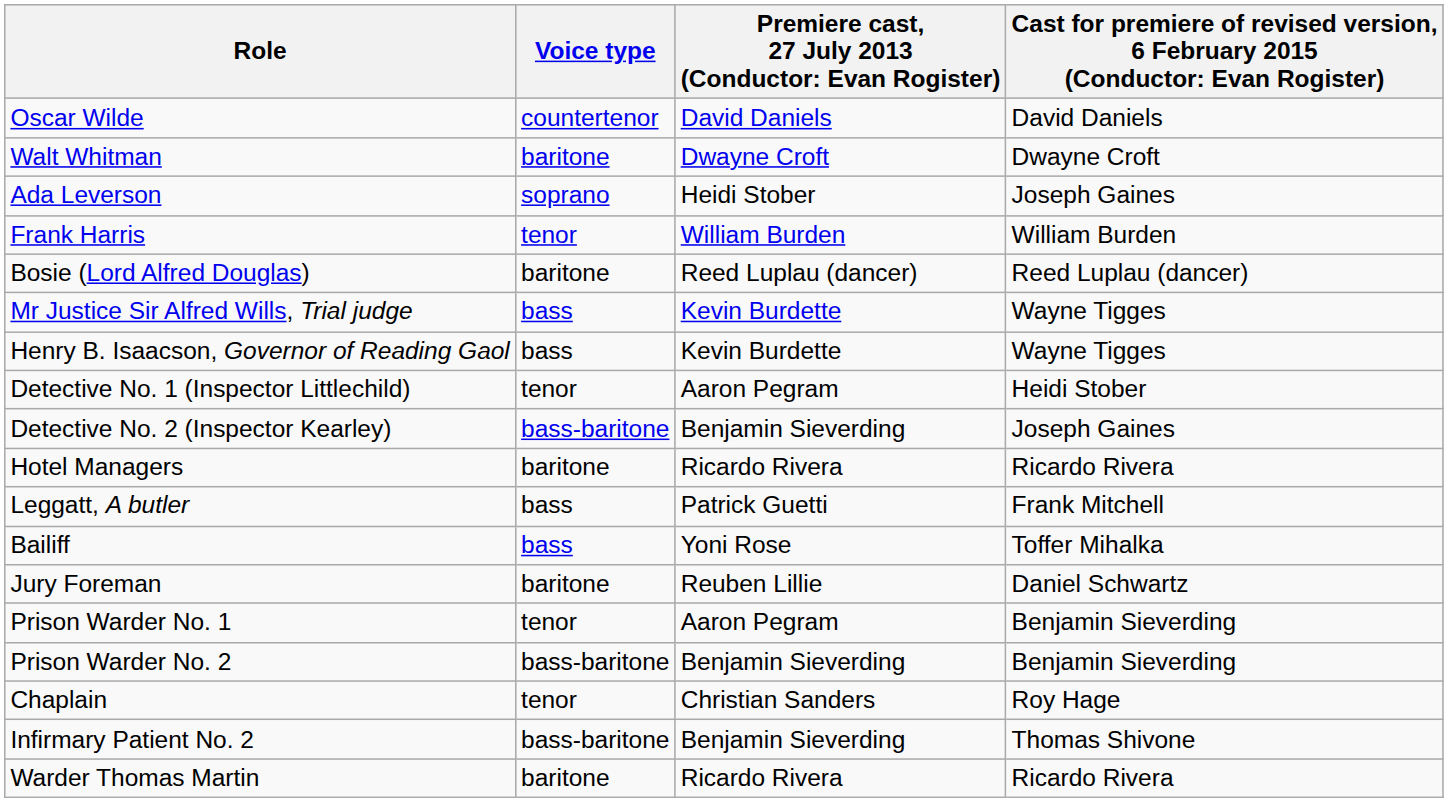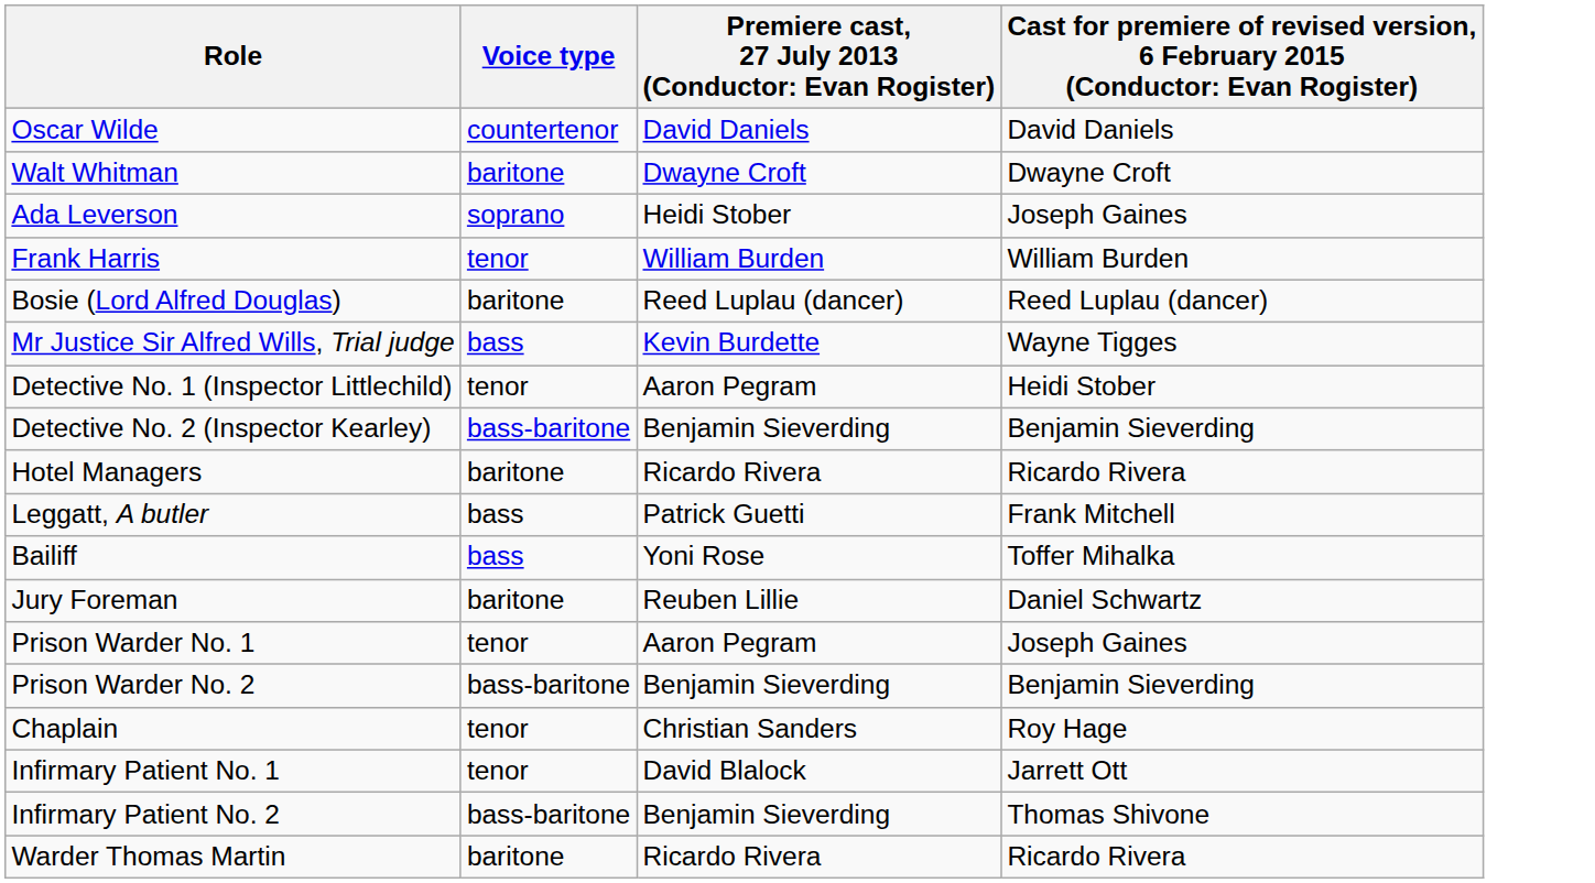 <table class="wikitable">
 <tr>
 <th>Role</th>
 <th><a href='#'>Voice type</a></th>
 <th>Premiere cast,<br>27 July 2013<br>(Conductor: Evan Rogister)</th>
 <th>Cast for premiere of revised version,<br>6 February 2015<br>(Conductor: Evan Rogister)</th>
 </tr>
 <tr>
 <td><a href='#'>Oscar Wilde</a></td>
 <td><a href='#'>countertenor</a></td>
 <td><a href='#'>David Daniels</a></td>
 <td>David Daniels</td>
 </tr>
 <tr>
 <td><a href='#'>Walt Whitman</a></td>
 <td><a href='#'>baritone</a></td>
 <td><a href='#'>Dwayne Croft</a></td>
 <td>Dwayne Croft</td>
 </tr>
 <tr>
 <td><a href='#'>Ada Leverson</a></td>
 <td><a href='#'>soprano</a></td>
 <td>Heidi Stober</td>
 <td>Joseph Gaines</td>
 </tr>
 <tr>
 <td><a href='#'>Frank Harris</a></td>
 <td><a href='#'>tenor</a></td>
 <td><a href='#'>William Burden</a></td>
 <td>William Burden</td>
 </tr>
 <tr>
 <td>Bosie (<a href='#'>Lord Alfred Douglas</a>)</td>
 <td>baritone</td>
 <td>Reed Luplau (dancer)</td>
 <td>Reed Luplau (dancer)</td>
 </tr>
 <tr>
 <td><a href='#'>Mr Justice Sir Alfred Wills</a>, <em>Trial judge</em></td>
 <td><a href='#'>bass</a></td>
 <td><a href='#'>Kevin Burdette</a></td>
 <td>Wayne Tigges</td>
 </tr>
 <tr>
-<td>Henry B. Isaacson, <em>Governor of Reading Gaol</em></td>
-<td>bass</td>
-<td>Kevin Burdette</td>
-<td>Wayne Tigges</td>
-</tr>
-<tr>
 <td>Detective No. 1 (Inspector Littlechild)</td>
 <td>tenor</td>
 <td>Aaron Pegram</td>
 <td>Heidi Stober</td>
 </tr>
 <tr>
 <td>Detective No. 2 (Inspector Kearley)</td>
 <td><a href='#'>bass-baritone</a></td>
 <td>Benjamin Sieverding</td>
-<td>Joseph Gaines</td>
+<td>Benjamin Sieverding</td>
 </tr>
 <tr>
 <td>Hotel Managers</td>
 <td>baritone</td>
 <td>Ricardo Rivera</td>
 <td>Ricardo Rivera</td>
 </tr>
 <tr>
 <td>Leggatt, <em>A butler</em></td>
 <td>bass</td>
 <td>Patrick Guetti</td>
 <td>Frank Mitchell</td>
 </tr>
 <tr>
 <td>Bailiff</td>
 <td><a href='#'>bass</a></td>
 <td>Yoni Rose</td>
 <td>Toffer Mihalka</td>
 </tr>
 <tr>
 <td>Jury Foreman</td>
 <td>baritone</td>
 <td>Reuben Lillie</td>
 <td>Daniel Schwartz</td>
 </tr>
 <tr>
 <td>Prison Warder No. 1</td>
 <td>tenor</td>
 <td>Aaron Pegram</td>
-<td>Benjamin Sieverding</td>
+<td>Joseph Gaines</td>
 </tr>
 <tr>
 <td>Prison Warder No. 2</td>
 <td>bass-baritone</td>
 <td>Benjamin Sieverding</td>
 <td>Benjamin Sieverding</td>
 </tr>
 <tr>
 <td>Chaplain</td>
 <td>tenor</td>
 <td>Christian Sanders</td>
 <td>Roy Hage</td>
 </tr>
 <tr>
+<td>Infirmary Patient No. 1</td>
+<td>tenor</td>
+<td>David Blalock</td>
+<td>Jarrett Ott</td>
+</tr>
+<tr>
 <td>Infirmary Patient No. 2</td>
 <td>bass-baritone</td>
 <td>Benjamin Sieverding</td>
 <td>Thomas Shivone</td>
 </tr>
 <tr>
 <td>Warder Thomas Martin</td>
 <td>baritone</td>
 <td>Ricardo Rivera</td>
 <td>Ricardo Rivera</td>
 </tr>
 </table>
